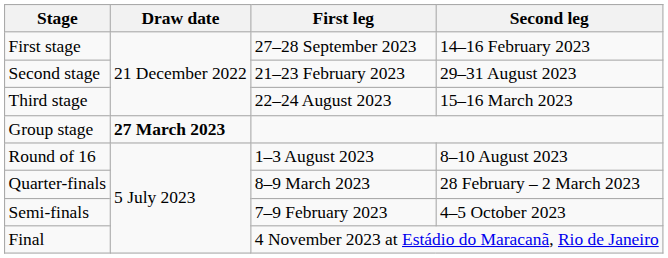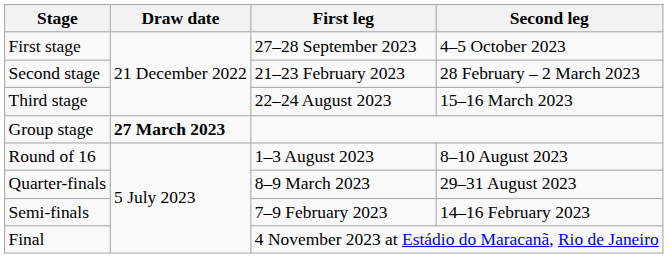 <table class="wikitable">
 <tr>
 <th>Stage</th>
 <th>Draw date</th>
 <th>First leg</th>
 <th>Second leg</th>
 </tr>
 <tr>
 <td>First stage</td>
 <td rowspan=3>21 December 2022</td>
 <td>27–28 September 2023</td>
-<td>14–16 February 2023</td>
+<td>4–5 October 2023</td>
 </tr>
 <tr>
 <td>Second stage</td>
 <td>21–23 February 2023</td>
-<td>29–31 August 2023</td>
+<td>28 February – 2 March 2023</td>
 </tr>
 <tr>
 <td>Third stage</td>
 <td>22–24 August 2023</td>
 <td>15–16 March 2023</td>
 </tr>
 <tr>
 <td>Group stage</td>
 <td><strong>27 March 2023</strong></td>
 <td colspan=2></td>
 </tr>
 <tr>
 <td>Round of 16</td>
 <td rowspan=4>5 July 2023</td>
 <td>1–3 August 2023</td>
 <td>8–10 August 2023</td>
 </tr>
 <tr>
 <td>Quarter-finals</td>
 <td>8–9 March 2023</td>
-<td>28 February – 2 March 2023</td>
+<td>29–31 August 2023</td>
 </tr>
 <tr>
 <td>Semi-finals</td>
 <td>7–9 February 2023</td>
-<td>4–5 October 2023</td>
+<td>14–16 February 2023</td>
 </tr>
 <tr>
 <td>Final</td>
 <td colspan=2>4 November 2023 at <a href='#'>Estádio do Maracanã</a>, <a href='#'>Rio de Janeiro</a></td>
 </tr>
 </table>
